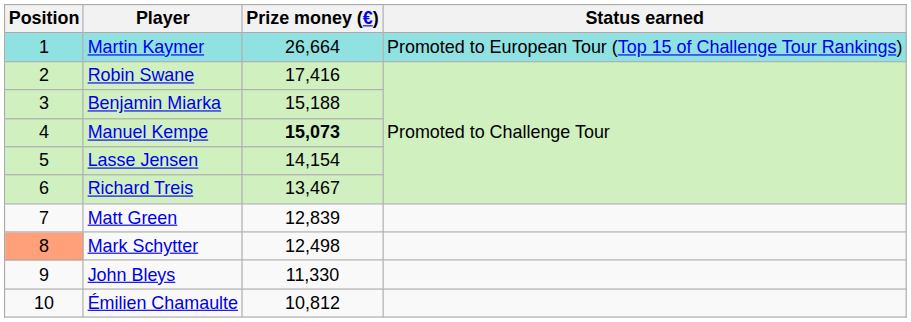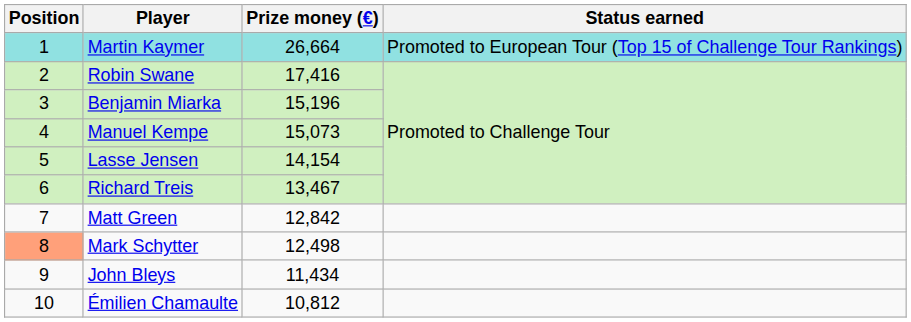 <table class=wikitable>
 <tr>
 <th>Position</th>
 <th>Player</th>
 <th>Prize money (<a href='#'>€</a>)</th>
 <th>Status earned</th>
 </tr>
 <tr style="background:#90E1E1;">
 <td align=center>1</td>
 <td> <a href='#'>Martin Kaymer</a></td>
 <td align=center>26,664</td>
 <td>Promoted to European Tour (<a href='#'>Top 15 of Challenge Tour Rankings</a>)</td>
 </tr>
 <tr style="background:#D0F0C0;">
 <td align=center>2</td>
 <td> <a href='#'>Robin Swane</a></td>
 <td align=center>17,416</td>
 <td rowspan=5>Promoted to Challenge Tour</td>
 </tr>
 <tr style="background:#D0F0C0;">
 <td align=center>3</td>
 <td> <a href='#'>Benjamin Miarka</a></td>
-<td align=center>15,188</td>
+<td align=center>15,196</td>
 </tr>
 <tr style="background:#D0F0C0;">
 <td align=center>4</td>
 <td> <a href='#'>Manuel Kempe</a></td>
-<td align=center><strong>15,073</strong></td>
+<td align=center>15,073</td>
 </tr>
 <tr style="background:#D0F0C0;">
 <td align=center>5</td>
 <td> <a href='#'>Lasse Jensen</a></td>
 <td align=center>14,154</td>
 </tr>
 <tr style="background:#D0F0C0;">
 <td align=center>6</td>
 <td> <a href='#'>Richard Treis</a></td>
 <td align=center>13,467</td>
 </tr>
 <tr>
 <td align=center>7</td>
 <td> <a href='#'>Matt Green</a></td>
-<td align=center>12,839</td>
+<td align=center>12,842</td>
 <td></td>
 </tr>
 <tr>
 <td align=center style="background: lightsalmon;">8</td>
 <td> <a href='#'>Mark Schytter</a></td>
 <td align=center>12,498</td>
 <td></td>
 </tr>
 <tr>
 <td align=center>9</td>
 <td> <a href='#'>John Bleys</a></td>
-<td align=center>11,330</td>
+<td align=center>11,434</td>
 <td></td>
 </tr>
 <tr>
 <td align=center>10</td>
 <td> <a href='#'>Émilien Chamaulte</a></td>
 <td align=center>10,812</td>
 <td></td>
 </tr>
 </table>
